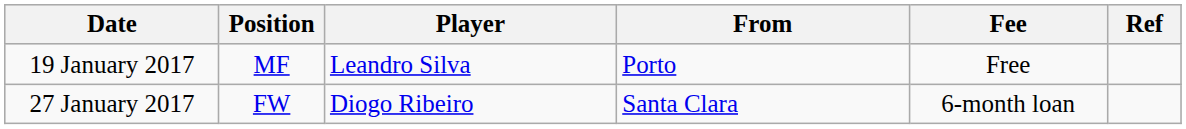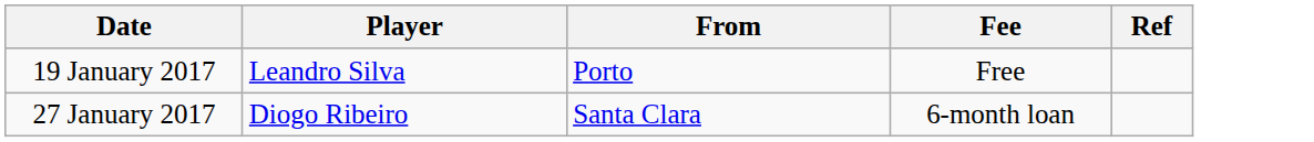 <table class="wikitable" style="text-align: center;">
 <tr>
 <th width=130>Date</th>
-<th width=60>Position</th>
 <th width=180>Player</th>
 <th width=180>From</th>
 <th width=120>Fee</th>
 <th width=40>Ref</th>
 </tr>
 <tr>
 <td>19 January 2017</td>
-<td><a href='#'>MF</a></td>
 <td style="text-align:left;"> <a href='#'>Leandro Silva</a></td>
 <td style="text-align:left;"> <a href='#'>Porto</a></td>
 <td>Free</td>
 <td></td>
 </tr>
 <tr>
 <td>27 January 2017</td>
-<td><a href='#'>FW</a></td>
 <td style="text-align:left;"> <a href='#'>Diogo Ribeiro</a></td>
 <td style="text-align:left;"> <a href='#'>Santa Clara</a></td>
 <td>6-month loan</td>
 <td></td>
 </tr>
 </table>
